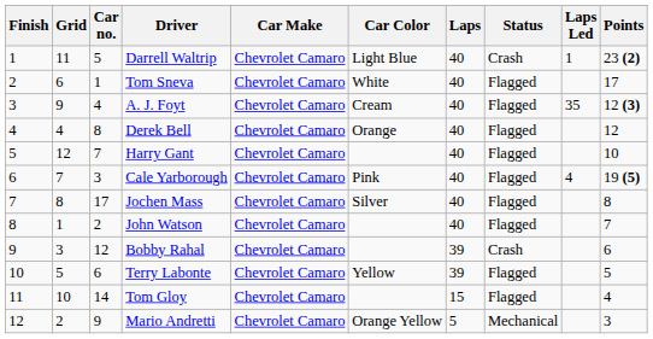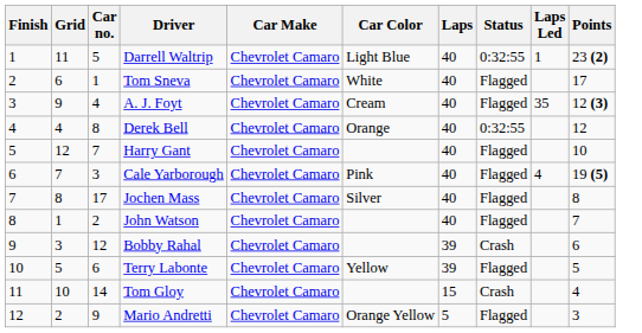 <table class="wikitable">
 <tr>
 <th>Finish</th>
 <th>Grid</th>
 <th>Car<br>no.</th>
 <th>Driver</th>
 <th>Car Make</th>
 <th>Car Color</th>
 <th>Laps</th>
 <th>Status</th>
 <th>Laps<br>Led</th>
 <th>Points</th>
 </tr>
 <tr>
 <td>1</td>
 <td>11</td>
 <td>5</td>
 <td> <a href='#'>Darrell Waltrip</a></td>
 <td><a href='#'>Chevrolet Camaro</a></td>
 <td><div> Light Blue</div></td>
 <td>40</td>
-<td>Crash</td>
+<td>0:32:55</td>
 <td>1</td>
 <td>23 <strong>(2)</strong></td>
 </tr>
 <tr>
 <td>2</td>
 <td>6</td>
 <td>1</td>
 <td> <a href='#'>Tom Sneva</a></td>
 <td><a href='#'>Chevrolet Camaro</a></td>
 <td><div> White</div></td>
 <td>40</td>
 <td>Flagged</td>
 <td></td>
 <td>17</td>
 </tr>
 <tr>
 <td>3</td>
 <td>9</td>
 <td>4</td>
 <td> <a href='#'>A. J. Foyt</a></td>
 <td><a href='#'>Chevrolet Camaro</a></td>
 <td><div> Cream </div></td>
 <td>40</td>
 <td>Flagged</td>
 <td>35</td>
 <td>12 <strong>(3)</strong></td>
 </tr>
 <tr>
 <td>4</td>
 <td>4</td>
 <td>8</td>
 <td> <a href='#'>Derek Bell</a></td>
 <td><a href='#'>Chevrolet Camaro</a></td>
 <td><div> Orange </div></td>
 <td>40</td>
-<td>Flagged</td>
+<td>0:32:55</td>
 <td></td>
 <td>12</td>
 </tr>
 <tr>
 <td>5</td>
 <td>12</td>
 <td>7</td>
 <td> <a href='#'>Harry Gant</a></td>
 <td><a href='#'>Chevrolet Camaro</a></td>
 <td><div></div></td>
 <td>40</td>
 <td>Flagged</td>
 <td></td>
 <td>10</td>
 </tr>
 <tr>
 <td>6</td>
 <td>7</td>
 <td>3</td>
 <td> <a href='#'>Cale Yarborough</a></td>
 <td><a href='#'>Chevrolet Camaro</a></td>
 <td><div> Pink</div></td>
 <td>40</td>
 <td>Flagged</td>
 <td>4</td>
 <td>19 <strong>(5)</strong></td>
 </tr>
 <tr>
 <td>7</td>
 <td>8</td>
 <td>17</td>
 <td> <a href='#'>Jochen Mass</a></td>
 <td><a href='#'>Chevrolet Camaro</a></td>
 <td><div> Silver </div></td>
 <td>40</td>
 <td>Flagged</td>
 <td></td>
 <td>8</td>
 </tr>
 <tr>
 <td>8</td>
 <td>1</td>
 <td>2</td>
 <td> <a href='#'>John Watson</a></td>
 <td><a href='#'>Chevrolet Camaro</a></td>
 <td><div> </div></td>
 <td>40</td>
 <td>Flagged</td>
 <td></td>
 <td>7</td>
 </tr>
 <tr>
 <td>9</td>
 <td>3</td>
 <td>12</td>
 <td> <a href='#'>Bobby Rahal</a></td>
 <td><a href='#'>Chevrolet Camaro</a></td>
 <td><div></div></td>
 <td>39</td>
 <td>Crash</td>
 <td></td>
 <td>6</td>
 </tr>
 <tr>
 <td>10</td>
 <td>5</td>
 <td>6</td>
 <td> <a href='#'>Terry Labonte</a></td>
 <td><a href='#'>Chevrolet Camaro</a></td>
 <td><div> Yellow </div></td>
 <td>39</td>
 <td>Flagged</td>
 <td></td>
 <td>5</td>
 </tr>
 <tr>
 <td>11</td>
 <td>10</td>
 <td>14</td>
 <td> <a href='#'>Tom Gloy</a></td>
 <td><a href='#'>Chevrolet Camaro</a></td>
 <td><div> </div></td>
 <td>15</td>
-<td>Flagged</td>
+<td>Crash</td>
 <td></td>
 <td>4</td>
 </tr>
 <tr>
 <td>12</td>
 <td>2</td>
 <td>9</td>
 <td> <a href='#'>Mario Andretti</a></td>
 <td><a href='#'>Chevrolet Camaro</a></td>
 <td><div> Orange Yellow</div></td>
 <td>5</td>
-<td>Mechanical</td>
+<td>Flagged</td>
 <td></td>
 <td>3</td>
 </tr>
 </table>
